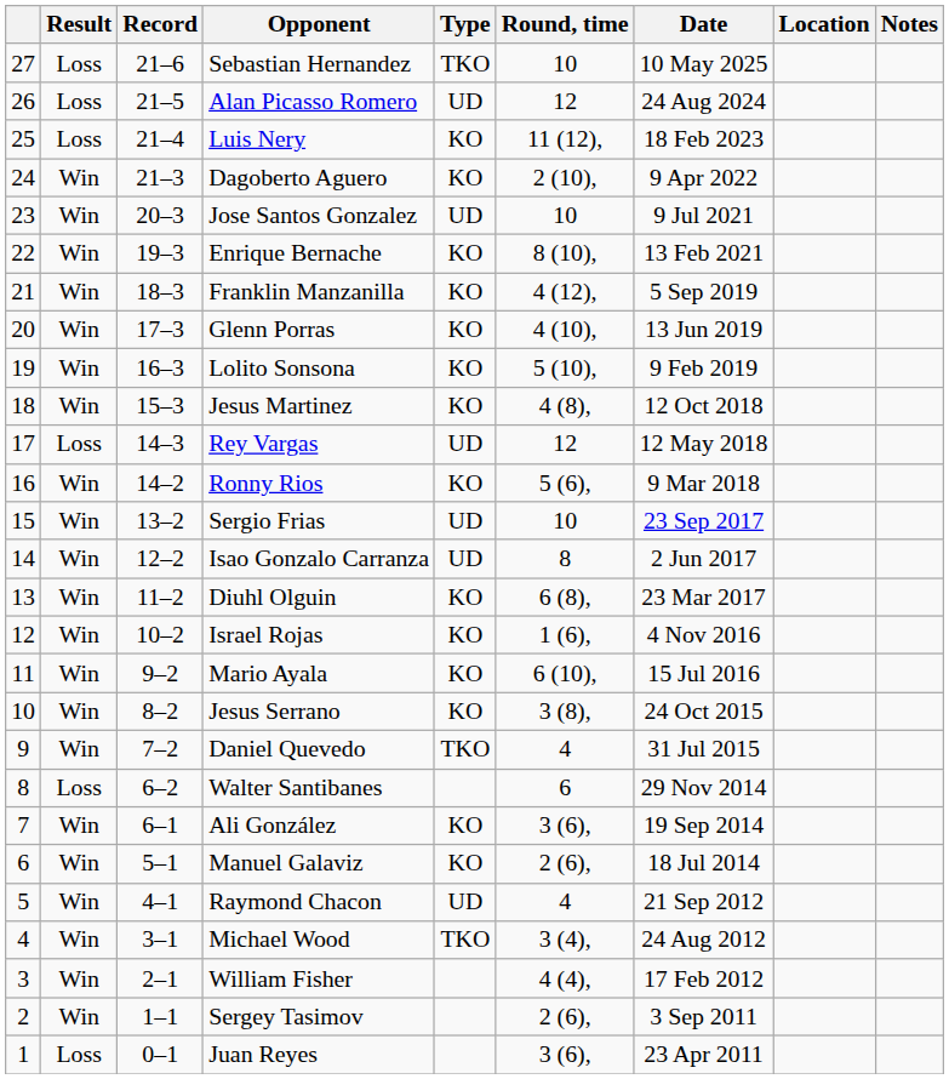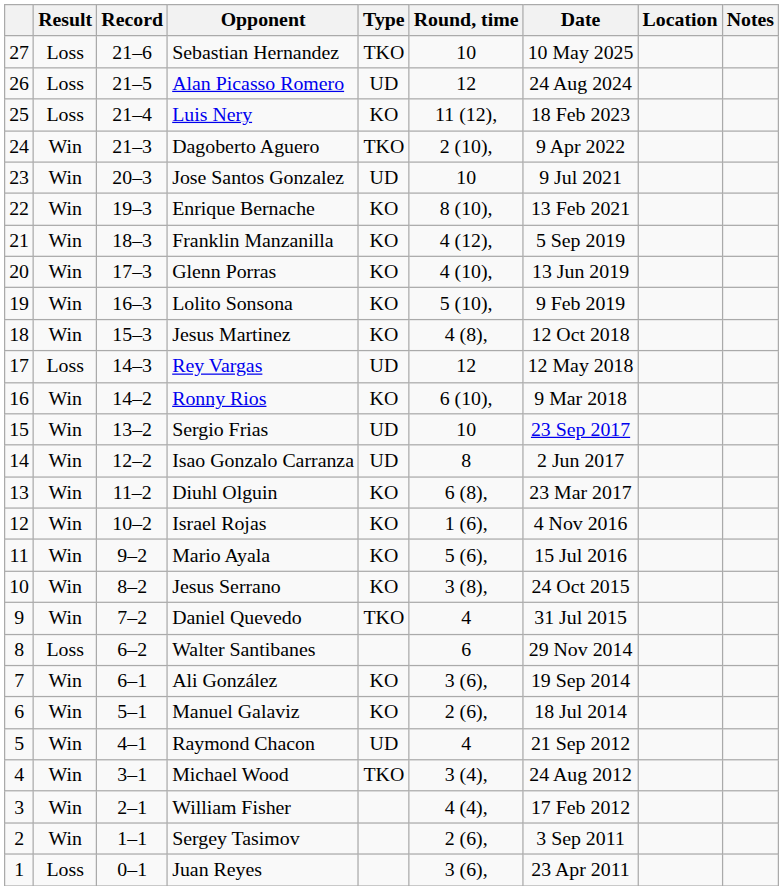 <table class="wikitable" style="text-align:center">
 <tr>
 <th></th>
 <th>Result</th>
 <th>Record</th>
 <th>Opponent</th>
 <th>Type</th>
 <th>Round, time</th>
 <th>Date</th>
 <th>Location</th>
 <th>Notes</th>
 </tr>
 <tr>
 <td>27</td>
 <td>Loss</td>
 <td>21–6</td>
 <td align=left>Sebastian Hernandez</td>
 <td>TKO</td>
 <td>10</td>
 <td>10 May 2025</td>
 <td align=left></td>
 <td></td>
 </tr>
 <tr>
 <td>26</td>
 <td>Loss</td>
 <td>21–5</td>
 <td align=left><a href='#'>Alan Picasso Romero</a></td>
 <td>UD</td>
 <td>12</td>
 <td>24 Aug 2024</td>
 <td align=left></td>
 <td align=left></td>
 </tr>
 <tr>
 <td>25</td>
 <td>Loss</td>
 <td>21–4</td>
 <td align=left><a href='#'>Luis Nery</a></td>
 <td>KO</td>
 <td>11 (12), </td>
 <td>18 Feb 2023</td>
 <td align=left></td>
 <td></td>
 </tr>
 <tr>
 <td>24</td>
 <td>Win</td>
 <td>21–3</td>
 <td align=left>Dagoberto Aguero</td>
-<td>KO</td>
+<td>TKO</td>
 <td>2 (10), </td>
 <td>9 Apr 2022</td>
 <td align=left></td>
 <td></td>
 </tr>
 <tr>
 <td>23</td>
 <td>Win</td>
 <td>20–3</td>
 <td align=left>Jose Santos Gonzalez</td>
 <td>UD</td>
 <td>10</td>
 <td>9 Jul 2021</td>
 <td align=left></td>
 <td></td>
 </tr>
 <tr>
 <td>22</td>
 <td>Win</td>
 <td>19–3</td>
 <td align=left>Enrique Bernache</td>
 <td>KO</td>
 <td>8 (10), </td>
 <td>13 Feb 2021</td>
 <td align=left></td>
 <td></td>
 </tr>
 <tr>
 <td>21</td>
 <td>Win</td>
 <td>18–3</td>
 <td align=left>Franklin Manzanilla</td>
 <td>KO</td>
 <td>4 (12), </td>
 <td>5 Sep 2019</td>
 <td align=left></td>
 <td></td>
 </tr>
 <tr>
 <td>20</td>
 <td>Win</td>
 <td>17–3</td>
 <td align=left>Glenn Porras</td>
 <td>KO</td>
 <td>4 (10), </td>
 <td>13 Jun 2019</td>
 <td align=left></td>
 <td></td>
 </tr>
 <tr>
 <td>19</td>
 <td>Win</td>
 <td>16–3</td>
 <td align=left>Lolito Sonsona</td>
 <td>KO</td>
 <td>5 (10), </td>
 <td>9 Feb 2019</td>
 <td align=left></td>
 <td></td>
 </tr>
 <tr>
 <td>18</td>
 <td>Win</td>
 <td>15–3</td>
 <td align=left>Jesus Martinez</td>
 <td>KO</td>
 <td>4 (8), </td>
 <td>12 Oct 2018</td>
 <td align=left></td>
 <td></td>
 </tr>
 <tr>
 <td>17</td>
 <td>Loss</td>
 <td>14–3</td>
 <td align=left><a href='#'>Rey Vargas</a></td>
 <td>UD</td>
 <td>12</td>
 <td>12 May 2018</td>
 <td align=left></td>
 <td align=left></td>
 </tr>
 <tr>
 <td>16</td>
 <td>Win</td>
 <td>14–2</td>
 <td align=left><a href='#'>Ronny Rios</a></td>
 <td>KO</td>
-<td>5 (6), </td>
+<td>6 (10), </td>
 <td>9 Mar 2018</td>
 <td align=left></td>
 <td align=left></td>
 </tr>
 <tr>
 <td>15</td>
 <td>Win</td>
 <td>13–2</td>
 <td align=left>Sergio Frias</td>
 <td>UD</td>
 <td>10</td>
 <td><a href='#'>23 Sep 2017</a></td>
 <td align=left></td>
 <td align=left></td>
 </tr>
 <tr>
 <td>14</td>
 <td>Win</td>
 <td>12–2</td>
 <td align=left>Isao Gonzalo Carranza</td>
 <td>UD</td>
 <td>8</td>
 <td>2 Jun 2017</td>
 <td align=left></td>
 <td></td>
 </tr>
 <tr>
 <td>13</td>
 <td>Win</td>
 <td>11–2</td>
 <td align=left>Diuhl Olguin</td>
 <td>KO</td>
 <td>6 (8), </td>
 <td>23 Mar 2017</td>
 <td align=left></td>
 <td></td>
 </tr>
 <tr>
 <td>12</td>
 <td>Win</td>
 <td>10–2</td>
 <td align=left>Israel Rojas</td>
 <td>KO</td>
 <td>1 (6), </td>
 <td>4 Nov 2016</td>
 <td align=left></td>
 <td></td>
 </tr>
 <tr>
 <td>11</td>
 <td>Win</td>
 <td>9–2</td>
 <td align=left>Mario Ayala</td>
 <td>KO</td>
-<td>6 (10), </td>
+<td>5 (6), </td>
 <td>15 Jul 2016</td>
 <td align=left></td>
 <td></td>
 </tr>
 <tr>
 <td>10</td>
 <td>Win</td>
 <td>8–2</td>
 <td align=left>Jesus Serrano</td>
 <td>KO</td>
 <td>3 (8), </td>
 <td>24 Oct 2015</td>
 <td align=left></td>
 <td></td>
 </tr>
 <tr>
 <td>9</td>
 <td>Win</td>
 <td>7–2</td>
 <td align=left>Daniel Quevedo</td>
 <td>TKO</td>
 <td>4</td>
 <td>31 Jul 2015</td>
 <td align=left></td>
 <td></td>
 </tr>
 <tr>
 <td>8</td>
 <td>Loss</td>
 <td>6–2</td>
 <td align=left>Walter Santibanes</td>
 <td></td>
 <td>6</td>
 <td>29 Nov 2014</td>
 <td align=left></td>
 <td></td>
 </tr>
 <tr>
 <td>7</td>
 <td>Win</td>
 <td>6–1</td>
 <td align=left>Ali González</td>
 <td>KO</td>
 <td>3 (6), </td>
 <td>19 Sep 2014</td>
 <td align=left></td>
 <td></td>
 </tr>
 <tr>
 <td>6</td>
 <td>Win</td>
 <td>5–1</td>
 <td align=left>Manuel Galaviz</td>
 <td>KO</td>
 <td>2 (6), </td>
 <td>18 Jul 2014</td>
 <td align=left></td>
 <td></td>
 </tr>
 <tr>
 <td>5</td>
 <td>Win</td>
 <td>4–1</td>
 <td align=left>Raymond Chacon</td>
 <td>UD</td>
 <td>4</td>
 <td>21 Sep 2012</td>
 <td align=left></td>
 <td></td>
 </tr>
 <tr>
 <td>4</td>
 <td>Win</td>
 <td>3–1</td>
 <td align=left>Michael Wood</td>
 <td>TKO</td>
 <td>3 (4), </td>
 <td>24 Aug 2012</td>
 <td align=left></td>
 <td></td>
 </tr>
 <tr>
 <td>3</td>
 <td>Win</td>
 <td>2–1</td>
 <td align=left>William Fisher</td>
 <td></td>
 <td>4 (4), </td>
 <td>17 Feb 2012</td>
 <td align=left></td>
 <td></td>
 </tr>
 <tr>
 <td>2</td>
 <td>Win</td>
 <td>1–1</td>
 <td align=left>Sergey Tasimov</td>
 <td></td>
 <td>2 (6), </td>
 <td>3 Sep 2011</td>
 <td align=left></td>
 <td></td>
 </tr>
 <tr>
 <td>1</td>
 <td>Loss</td>
 <td>0–1</td>
 <td align=left>Juan Reyes</td>
 <td></td>
 <td>3 (6), </td>
 <td>23 Apr 2011</td>
 <td align=left></td>
 <td></td>
 </tr>
 <tr>
 </tr>
 </table>
